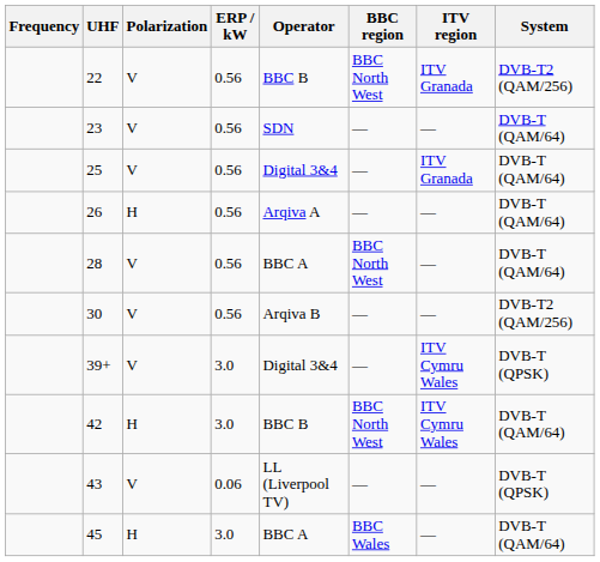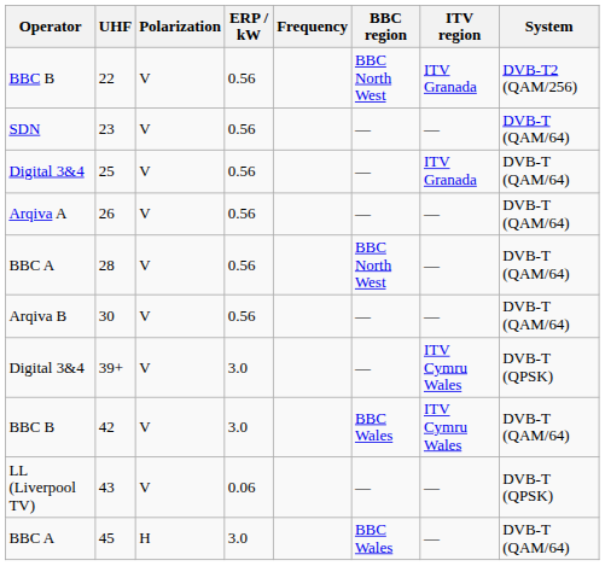 <table class="wikitable sortable">
 <tr>
-<th>Frequency</th>
+<th>Operator</th>
 <th>UHF</th>
 <th>Polarization</th>
 <th>ERP / kW</th>
-<th>Operator</th>
+<th>Frequency</th>
 <th>BBC region</th>
 <th>ITV region</th>
 <th>System</th>
 </tr>
 <tr>
-<td></td>
+<td><a href='#'>BBC</a> B</td>
 <td>22</td>
 <td>V</td>
 <td>0.56</td>
-<td><a href='#'>BBC</a> B</td>
+<td></td>
 <td><a href='#'>BBC North West</a></td>
 <td><a href='#'>ITV Granada</a></td>
 <td><a href='#'>DVB-T2</a> (QAM/256)</td>
 </tr>
 <tr>
-<td></td>
+<td><a href='#'>SDN</a></td>
 <td>23</td>
 <td>V</td>
 <td>0.56</td>
-<td><a href='#'>SDN</a></td>
+<td></td>
 <td>—</td>
 <td>—</td>
 <td><a href='#'>DVB-T</a> (QAM/64)</td>
 </tr>
 <tr>
-<td></td>
+<td><a href='#'>Digital 3&4</a></td>
 <td>25</td>
 <td>V</td>
 <td>0.56</td>
-<td><a href='#'>Digital 3&4</a></td>
+<td></td>
 <td>—</td>
 <td><a href='#'>ITV Granada</a></td>
 <td>DVB-T (QAM/64)</td>
 </tr>
 <tr>
+<td><a href='#'>Arqiva</a> A</td>
+<td>26</td>
+<td>V</td>
+<td>0.56</td>
 <td></td>
-<td>26</td>
-<td>H</td>
-<td>0.56</td>
-<td><a href='#'>Arqiva</a> A</td>
 <td>—</td>
 <td>—</td>
 <td>DVB-T (QAM/64)</td>
 </tr>
 <tr>
-<td></td>
+<td>BBC A</td>
 <td>28</td>
 <td>V</td>
 <td>0.56</td>
-<td>BBC A</td>
+<td></td>
 <td><a href='#'>BBC North West</a></td>
 <td>—</td>
 <td>DVB-T (QAM/64)</td>
 </tr>
 <tr>
-<td></td>
+<td>Arqiva B</td>
 <td>30</td>
 <td>V</td>
 <td>0.56</td>
-<td>Arqiva B</td>
+<td></td>
 <td>—</td>
 <td>—</td>
-<td>DVB-T2 (QAM/256)</td>
+<td>DVB-T (QAM/64)</td>
 </tr>
 <tr>
-<td></td>
+<td>Digital 3&4</td>
 <td>39+</td>
 <td>V</td>
 <td>3.0</td>
-<td>Digital 3&4</td>
+<td></td>
 <td>—</td>
 <td><a href='#'>ITV Cymru Wales</a></td>
 <td>DVB-T (QPSK)</td>
 </tr>
 <tr>
+<td>BBC B</td>
+<td>42</td>
+<td>V</td>
+<td>3.0</td>
 <td></td>
-<td>42</td>
-<td>H</td>
-<td>3.0</td>
-<td>BBC B</td>
-<td><a href='#'>BBC North West</a></td>
+<td><a href='#'>BBC Wales</a></td>
 <td><a href='#'>ITV Cymru Wales</a></td>
 <td>DVB-T (QAM/64)</td>
 </tr>
 <tr>
-<td></td>
+<td>LL (Liverpool TV)</td>
 <td>43</td>
 <td>V</td>
 <td>0.06</td>
-<td>LL (Liverpool TV)</td>
+<td></td>
 <td>—</td>
 <td>—</td>
 <td>DVB-T (QPSK)</td>
 </tr>
 <tr>
-<td></td>
+<td>BBC A</td>
 <td>45</td>
 <td>H</td>
 <td>3.0</td>
-<td>BBC A</td>
+<td></td>
 <td><a href='#'>BBC Wales</a></td>
 <td>—</td>
 <td>DVB-T (QAM/64)</td>
 </tr>
 </table>
